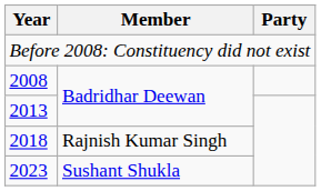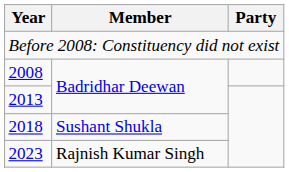 <table class="wikitable sortable">
 <tr>
 <th>Year</th>
 <th>Member</th>
 <th colspan="2">Party</th>
 </tr>
 <tr>
 <td colspan="4"><em>Before 2008: Constituency did not exist</em></td>
 </tr>
 <tr>
 <td><a href='#'>2008</a></td>
 <td rowspan=2><a href='#'>Badridhar Deewan</a></td>
 <td></td>
 </tr>
 <tr>
 <td><a href='#'>2013</a></td>
 </tr>
 <tr>
 <td><a href='#'>2018</a></td>
-<td>Rajnish Kumar Singh</td>
+<td><a href='#'>Sushant Shukla</a></td>
 </tr>
 <tr>
 <td><a href='#'>2023</a></td>
-<td><a href='#'>Sushant Shukla</a></td>
+<td>Rajnish Kumar Singh</td>
 </tr>
 </table>
